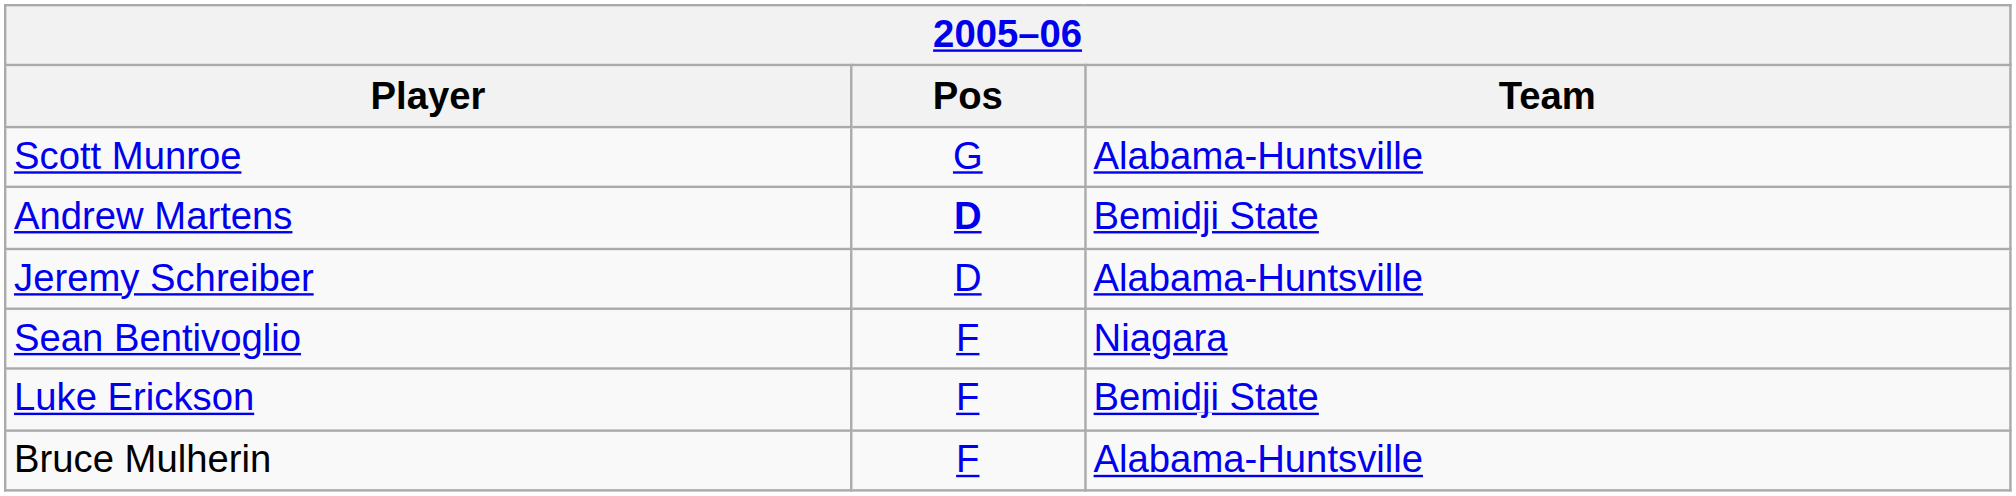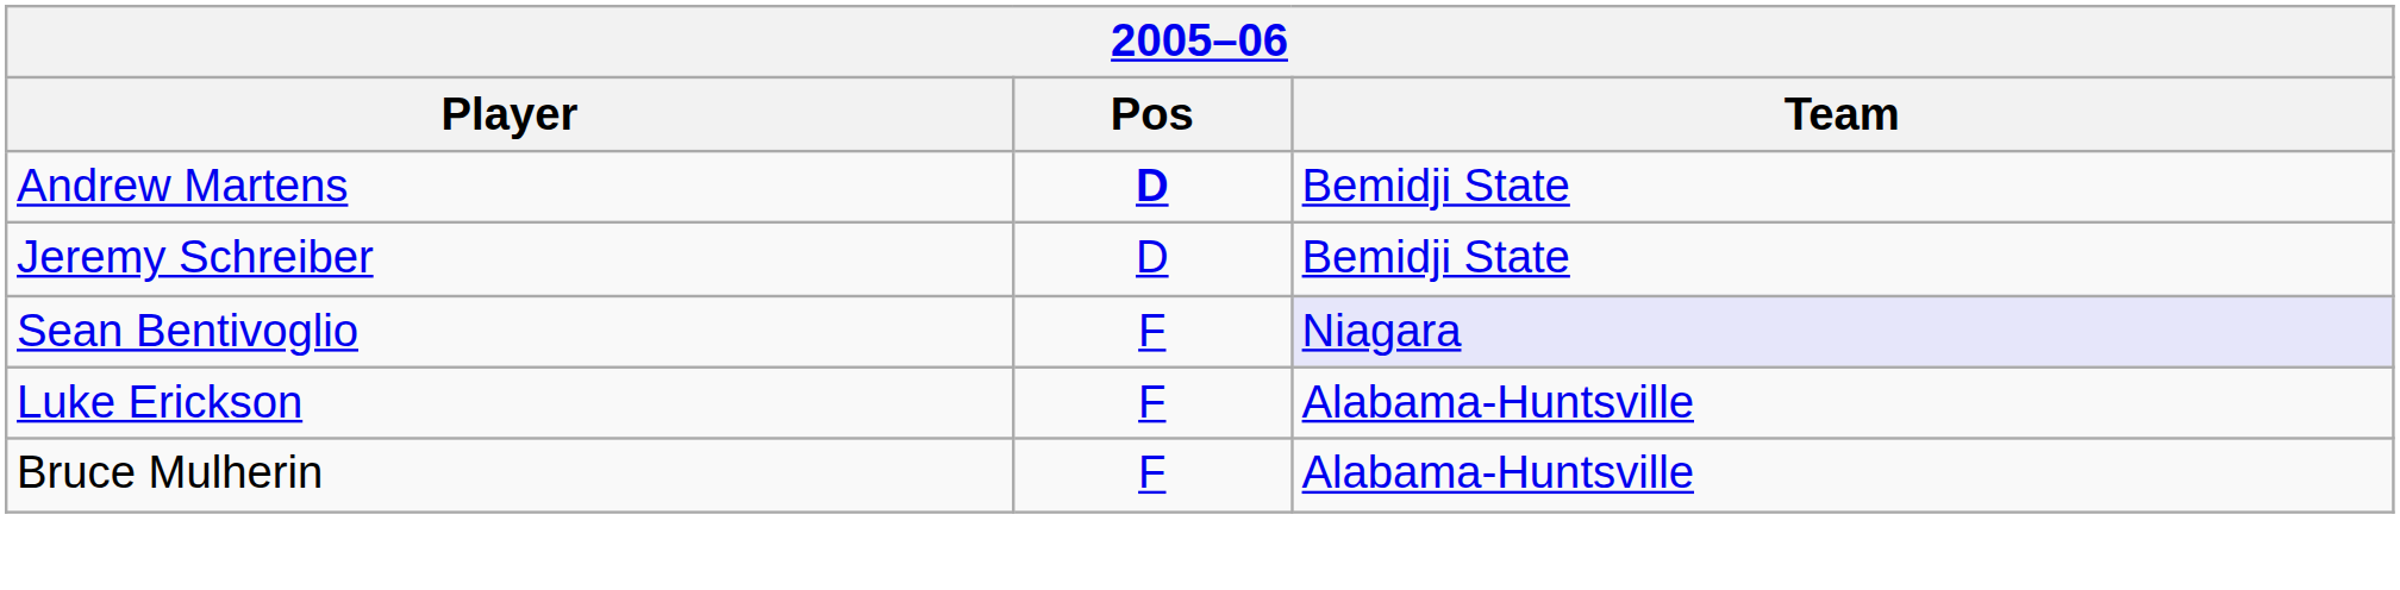 <table class="wikitable" width=95%>
 <tr>
 <th colspan=3><a href='#'>2005–06</a></th>
 </tr>
 <tr>
 <th>Player</th>
 <th>Pos</th>
 <th>Team</th>
 </tr>
 <tr>
-<td><a href='#'>Scott Munroe</a></td>
-<td style="text-align:center;"><a href='#'>G</a></td>
-<td><a href='#'>Alabama-Huntsville</a></td>
-</tr>
-<tr>
 <td><a href='#'>Andrew Martens</a></td>
 <td style="text-align:center;"><strong><a href='#'>D</a></strong></td>
 <td><a href='#'>Bemidji State</a></td>
 </tr>
 <tr>
 <td><a href='#'>Jeremy Schreiber</a></td>
 <td style="text-align:center;"><a href='#'>D</a></td>
-<td><a href='#'>Alabama-Huntsville</a></td>
+<td><a href='#'>Bemidji State</a></td>
 </tr>
 <tr>
 <td><a href='#'>Sean Bentivoglio</a></td>
 <td style="text-align:center;"><a href='#'>F</a></td>
-<td><a href='#'>Niagara</a></td>
+<td style="background: lavender;"><a href='#'>Niagara</a></td>
 </tr>
 <tr>
 <td><a href='#'>Luke Erickson</a></td>
 <td style="text-align:center;"><a href='#'>F</a></td>
-<td><a href='#'>Bemidji State</a></td>
+<td><a href='#'>Alabama-Huntsville</a></td>
 </tr>
 <tr>
 <td>Bruce Mulherin</td>
 <td style="text-align:center;"><a href='#'>F</a></td>
 <td><a href='#'>Alabama-Huntsville</a></td>
 </tr>
 </table>
